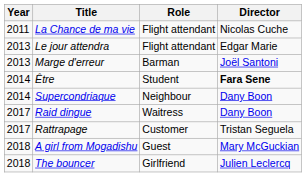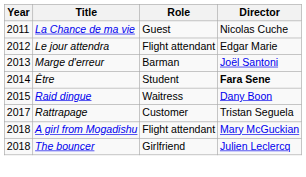 <table class="wikitable">
 <tr>
 <th>Year</th>
 <th>Title</th>
 <th>Role</th>
 <th>Director</th>
 </tr>
 <tr>
 <td>2011</td>
 <td><em><a href='#'>La Chance de ma vie</a></em></td>
-<td>Flight attendant</td>
+<td>Guest</td>
 <td>Nicolas Cuche</td>
 </tr>
 <tr>
-<td>2013</td>
+<td>2012</td>
 <td><em>Le jour attendra</em></td>
 <td>Flight attendant</td>
 <td>Edgar Marie</td>
 </tr>
 <tr>
 <td>2013</td>
 <td><em>Marge d'erreur</em></td>
 <td>Barman</td>
 <td><a href='#'>Joël Santoni</a></td>
 </tr>
 <tr>
 <td>2014</td>
 <td><em>Être</em></td>
 <td>Student</td>
 <td><strong>Fara Sene</strong></td>
 </tr>
 <tr>
-<td>2014</td>
-<td><em><a href='#'>Supercondriaque</a></em></td>
-<td>Neighbour</td>
-<td><a href='#'>Dany Boon</a></td>
-</tr>
-<tr>
-<td>2017</td>
+<td>2015</td>
 <td><em><a href='#'>Raid dingue</a></em></td>
 <td>Waitress</td>
 <td><a href='#'>Dany Boon</a></td>
 </tr>
 <tr>
 <td>2017</td>
 <td><em>Rattrapage</em></td>
 <td>Customer</td>
 <td>Tristan Seguela</td>
 </tr>
 <tr>
 <td>2018</td>
 <td><em><a href='#'>A girl from Mogadishu</a></em></td>
-<td>Guest</td>
+<td>Flight attendant</td>
 <td><a href='#'>Mary McGuckian</a></td>
 </tr>
 <tr>
 <td>2018</td>
 <td><em><a href='#'>The bouncer</a></em></td>
 <td>Girlfriend</td>
 <td><a href='#'>Julien Leclercq</a></td>
 </tr>
 </table>
